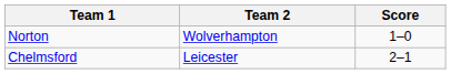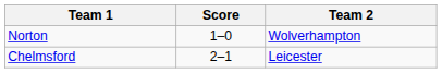 <table class="wikitable" style="font-size: 100%">
 <tr>
 <th width=200>Team 1</th>
+<th width=100>Score</th>
 <th width=200>Team 2</th>
-<th width=100>Score</th>
 </tr>
 <tr>
 <td><a href='#'>Norton</a></td>
+<td align=center>1–0</td>
 <td><a href='#'>Wolverhampton</a></td>
-<td align=center>1–0</td>
 </tr>
 <tr>
 <td><a href='#'>Chelmsford</a></td>
+<td align=center>2–1</td>
 <td><a href='#'>Leicester</a></td>
-<td align=center>2–1</td>
 </tr>
 </table>
